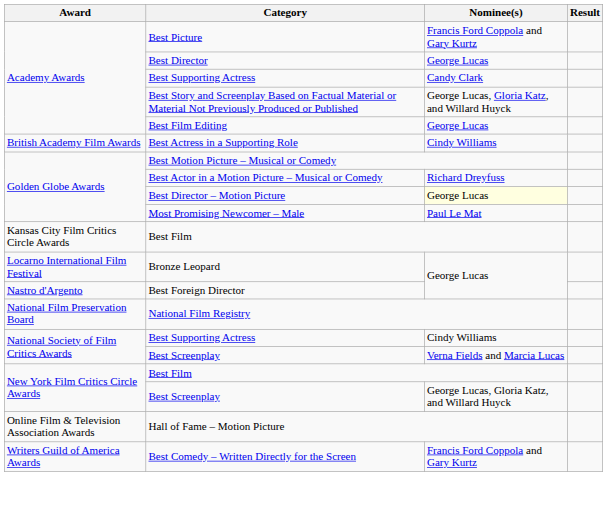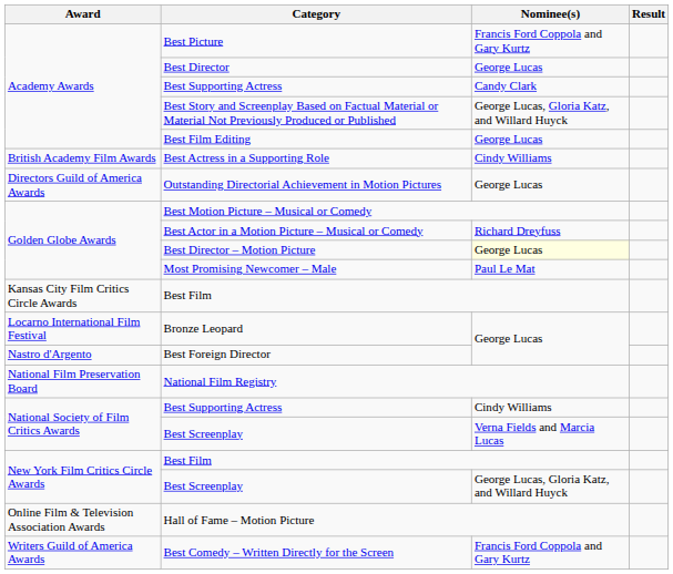 <table class="wikitable plainrowheaders">
 <tr>
 <th>Award</th>
 <th>Category</th>
 <th>Nominee(s)</th>
 <th>Result</th>
 </tr>
 <tr>
 <td rowspan="5"><a href='#'>Academy Awards</a></td>
 <td><a href='#'>Best Picture</a></td>
 <td><a href='#'>Francis Ford Coppola</a> and <a href='#'>Gary Kurtz</a></td>
 <td></td>
 </tr>
 <tr>
 <td><a href='#'>Best Director</a></td>
 <td><a href='#'>George Lucas</a></td>
 <td></td>
 </tr>
 <tr>
 <td><a href='#'>Best Supporting Actress</a></td>
 <td><a href='#'>Candy Clark</a></td>
 <td></td>
 </tr>
 <tr>
 <td><a href='#'>Best Story and Screenplay Based on Factual Material or Material Not Previously Produced or Published</a></td>
 <td>George Lucas, <a href='#'>Gloria Katz</a>, and Willard Huyck</td>
 <td></td>
 </tr>
 <tr>
 <td><a href='#'>Best Film Editing</a></td>
 <td><a href='#'>George Lucas</a></td>
 <td></td>
 </tr>
 <tr>
 <td><a href='#'>British Academy Film Awards</a></td>
 <td><a href='#'>Best Actress in a Supporting Role</a></td>
 <td><a href='#'>Cindy Williams</a></td>
+<td></td>
+</tr>
+<tr>
+<td><a href='#'>Directors Guild of America Awards</a></td>
+<td><a href='#'>Outstanding Directorial Achievement in Motion Pictures</a></td>
+<td>George Lucas</td>
 <td></td>
 </tr>
 <tr>
 <td rowspan="4"><a href='#'>Golden Globe Awards</a></td>
 <td colspan="2"><a href='#'>Best Motion Picture – Musical or Comedy</a></td>
 <td></td>
 </tr>
 <tr>
 <td><a href='#'>Best Actor in a Motion Picture – Musical or Comedy</a></td>
 <td><a href='#'>Richard Dreyfuss</a></td>
 <td></td>
 </tr>
 <tr>
 <td><a href='#'>Best Director – Motion Picture</a></td>
 <td style="background: lightyellow;">George Lucas</td>
 <td></td>
 </tr>
 <tr>
 <td><a href='#'>Most Promising Newcomer – Male</a></td>
 <td><a href='#'>Paul Le Mat</a></td>
 <td></td>
 </tr>
 <tr>
 <td>Kansas City Film Critics Circle Awards</td>
 <td colspan="2">Best Film</td>
 <td></td>
 </tr>
 <tr>
 <td><a href='#'>Locarno International Film Festival</a></td>
 <td>Bronze Leopard</td>
 <td rowspan="2">George Lucas</td>
 <td></td>
 </tr>
 <tr>
 <td><a href='#'>Nastro d'Argento</a></td>
 <td>Best Foreign Director</td>
 <td></td>
 </tr>
 <tr>
 <td><a href='#'>National Film Preservation Board</a></td>
 <td colspan="2"><a href='#'>National Film Registry</a></td>
 <td></td>
 </tr>
 <tr>
 <td rowspan="2"><a href='#'>National Society of Film Critics Awards</a></td>
 <td><a href='#'>Best Supporting Actress</a></td>
 <td>Cindy Williams</td>
 <td></td>
 </tr>
 <tr>
 <td><a href='#'>Best Screenplay</a></td>
 <td><a href='#'>Verna Fields</a> and <a href='#'>Marcia Lucas</a></td>
 <td></td>
 </tr>
 <tr>
 <td rowspan="2"><a href='#'>New York Film Critics Circle Awards</a></td>
 <td colspan="2"><a href='#'>Best Film</a></td>
 <td></td>
 </tr>
 <tr>
 <td><a href='#'>Best Screenplay</a></td>
 <td>George Lucas, Gloria Katz, and Willard Huyck</td>
 <td></td>
 </tr>
 <tr>
 <td>Online Film & Television Association Awards</td>
 <td colspan="2">Hall of Fame – Motion Picture</td>
 <td></td>
 </tr>
 <tr>
 <td><a href='#'>Writers Guild of America Awards</a></td>
 <td><a href='#'>Best Comedy – Written Directly for the Screen</a></td>
 <td><a href='#'>Francis Ford Coppola</a> and <a href='#'>Gary Kurtz</a></td>
 <td></td>
 </tr>
 </table>
